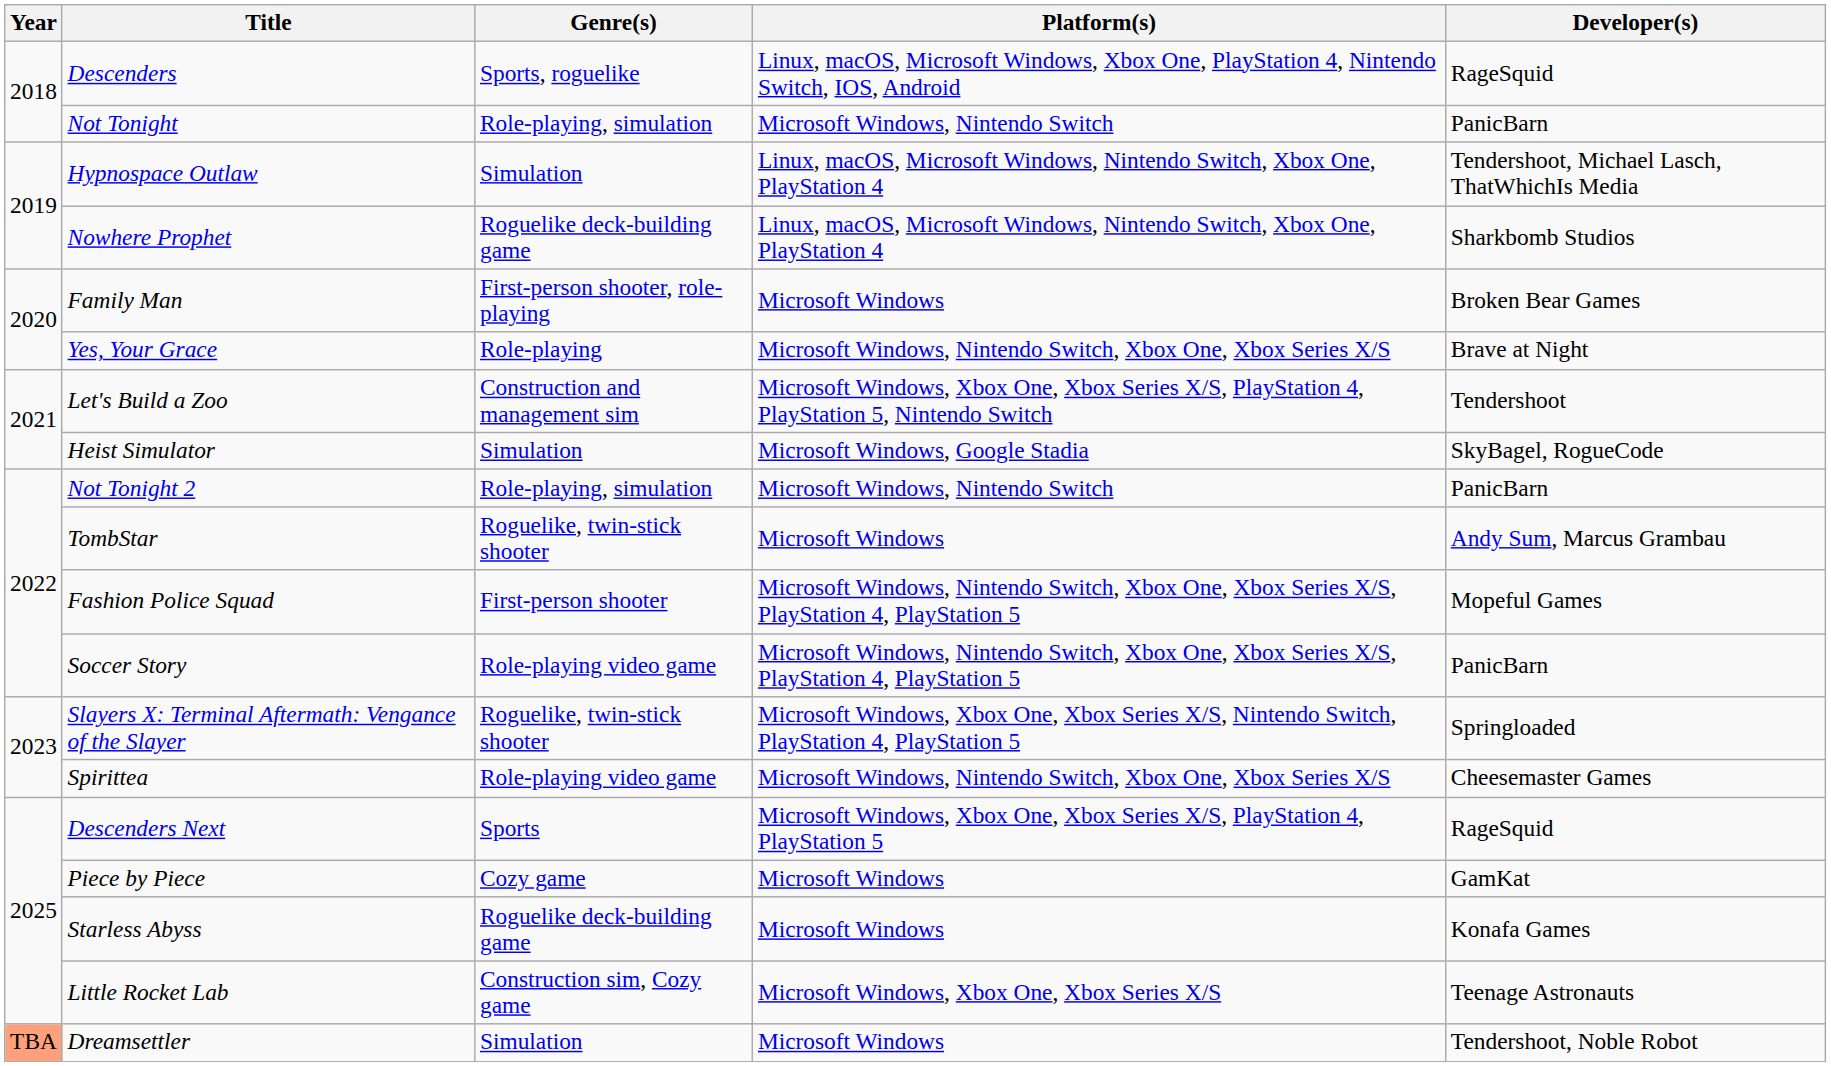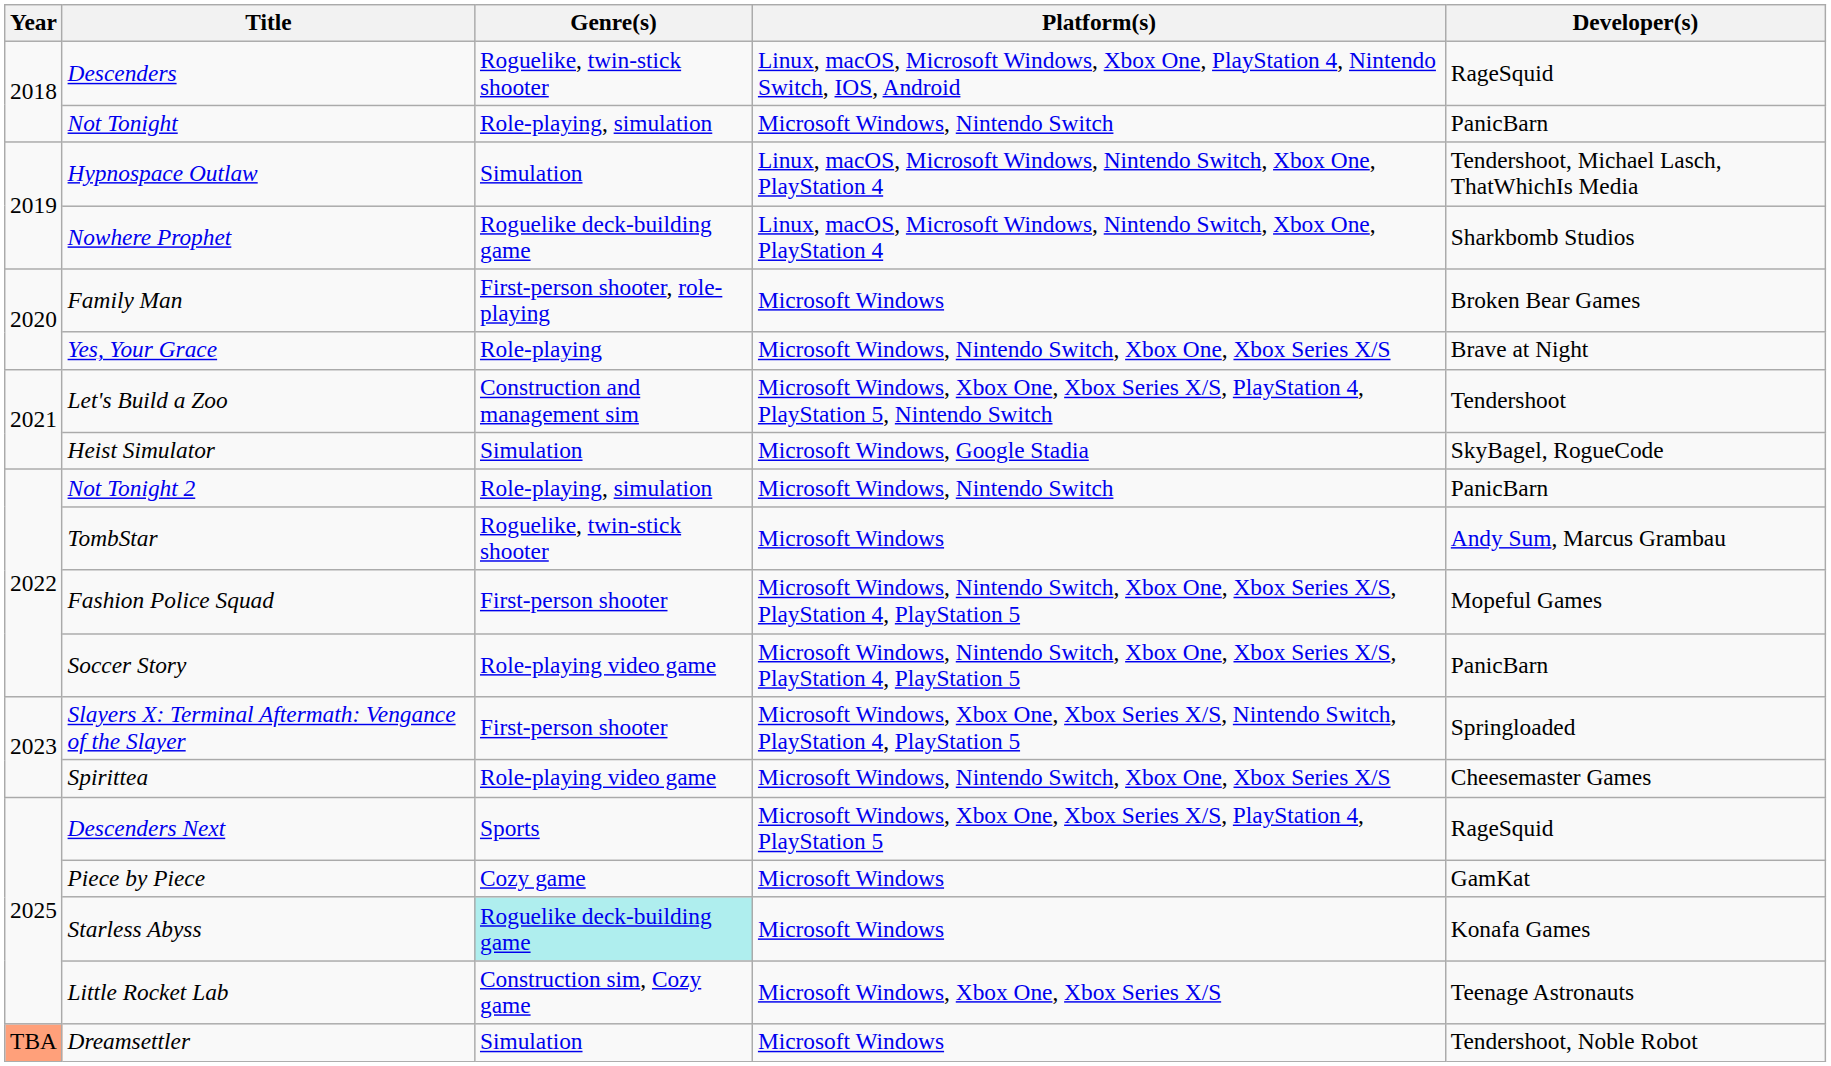 <table class="wikitable sortable">
 <tr>
 <th>Year</th>
 <th>Title</th>
 <th>Genre(s)</th>
 <th>Platform(s)</th>
 <th>Developer(s)</th>
 </tr>
 <tr>
 <td rowspan="2">2018</td>
 <td><em><a href='#'>Descenders</a></em></td>
-<td><a href='#'>Sports</a>, <a href='#'>roguelike</a></td>
+<td><a href='#'>Roguelike</a>, <a href='#'>twin-stick shooter</a></td>
 <td><a href='#'>Linux</a>, <a href='#'>macOS</a>, <a href='#'>Microsoft Windows</a>, <a href='#'>Xbox One</a>, <a href='#'>PlayStation 4</a>, <a href='#'>Nintendo Switch</a>, <a href='#'>IOS</a>, <a href='#'>Android</a></td>
 <td> RageSquid</td>
 </tr>
 <tr>
 <td><em><a href='#'>Not Tonight</a></em></td>
 <td><a href='#'>Role-playing</a>, <a href='#'>simulation</a></td>
 <td><a href='#'>Microsoft Windows</a>, <a href='#'>Nintendo Switch</a></td>
 <td> PanicBarn</td>
 </tr>
 <tr>
 <td rowspan="2">2019</td>
 <td><em><a href='#'>Hypnospace Outlaw</a></em></td>
 <td><a href='#'>Simulation</a></td>
 <td><a href='#'>Linux</a>, <a href='#'>macOS</a>, <a href='#'>Microsoft Windows</a>, <a href='#'>Nintendo Switch</a>, <a href='#'>Xbox One</a>, <a href='#'>PlayStation 4</a></td>
 <td> Tendershoot, Michael Lasch, ThatWhichIs Media</td>
 </tr>
 <tr>
 <td><em><a href='#'>Nowhere Prophet</a></em></td>
 <td><a href='#'>Roguelike deck-building game</a></td>
 <td><a href='#'>Linux</a>, <a href='#'>macOS</a>, <a href='#'>Microsoft Windows</a>, <a href='#'>Nintendo Switch</a>, <a href='#'>Xbox One</a>, <a href='#'>PlayStation 4</a></td>
 <td> Sharkbomb Studios</td>
 </tr>
 <tr>
 <td rowspan="2">2020</td>
 <td><em>Family Man</em></td>
 <td><a href='#'>First-person shooter</a>, <a href='#'>role-playing</a></td>
 <td><a href='#'>Microsoft Windows</a></td>
 <td> Broken Bear Games</td>
 </tr>
 <tr>
 <td><em><a href='#'>Yes, Your Grace</a></em></td>
 <td><a href='#'>Role-playing</a></td>
 <td><a href='#'>Microsoft Windows</a>, <a href='#'>Nintendo Switch</a>, <a href='#'>Xbox One</a>, <a href='#'>Xbox Series X/S</a></td>
 <td> Brave at Night</td>
 </tr>
 <tr>
 <td rowspan="2">2021</td>
 <td><em>Let's Build a Zoo</em></td>
 <td><a href='#'>Construction and management sim</a></td>
 <td><a href='#'>Microsoft Windows</a>, <a href='#'>Xbox One</a>, <a href='#'>Xbox Series X/S</a>, <a href='#'>PlayStation 4</a>, <a href='#'>PlayStation 5</a>, <a href='#'>Nintendo Switch</a></td>
 <td> Tendershoot</td>
 </tr>
 <tr>
 <td><em>Heist Simulator</em></td>
 <td><a href='#'>Simulation</a></td>
 <td><a href='#'>Microsoft Windows</a>, <a href='#'>Google Stadia</a></td>
 <td> SkyBagel, RogueCode</td>
 </tr>
 <tr>
 <td rowspan="4">2022</td>
 <td><em><a href='#'>Not Tonight 2</a></em></td>
 <td><a href='#'>Role-playing</a>, <a href='#'>simulation</a></td>
 <td><a href='#'>Microsoft Windows</a>, <a href='#'>Nintendo Switch</a></td>
 <td> PanicBarn</td>
 </tr>
 <tr>
 <td><em>TombStar</em></td>
 <td><a href='#'>Roguelike</a>, <a href='#'>twin-stick shooter</a></td>
 <td><a href='#'>Microsoft Windows</a></td>
 <td> <a href='#'>Andy Sum</a>, Marcus Grambau</td>
 </tr>
 <tr>
 <td><em>Fashion Police Squad</em></td>
 <td><a href='#'>First-person shooter</a></td>
 <td><a href='#'>Microsoft Windows</a>, <a href='#'>Nintendo Switch</a>, <a href='#'>Xbox One</a>, <a href='#'>Xbox Series X/S</a>, <a href='#'>PlayStation 4</a>, <a href='#'>PlayStation 5</a></td>
 <td> Mopeful Games</td>
 </tr>
 <tr>
 <td><em>Soccer Story</em></td>
 <td><a href='#'>Role-playing video game</a></td>
 <td><a href='#'>Microsoft Windows</a>, <a href='#'>Nintendo Switch</a>, <a href='#'>Xbox One</a>, <a href='#'>Xbox Series X/S</a>, <a href='#'>PlayStation 4</a>, <a href='#'>PlayStation 5</a></td>
 <td> PanicBarn</td>
 </tr>
 <tr>
 <td rowspan="2">2023</td>
 <td><em><a href='#'>Slayers X: Terminal Aftermath: Vengance of the Slayer</a></em></td>
-<td><a href='#'>Roguelike</a>, <a href='#'>twin-stick shooter</a></td>
+<td><a href='#'>First-person shooter</a></td>
 <td><a href='#'>Microsoft Windows</a>, <a href='#'>Xbox One</a>, <a href='#'>Xbox Series X/S</a>, <a href='#'>Nintendo Switch</a>, <a href='#'>PlayStation 4</a>, <a href='#'>PlayStation 5</a></td>
 <td> Springloaded</td>
 </tr>
 <tr>
 <td><em>Spirittea</em></td>
 <td><a href='#'>Role-playing video game</a></td>
 <td><a href='#'>Microsoft Windows</a>, <a href='#'>Nintendo Switch</a>, <a href='#'>Xbox One</a>, <a href='#'>Xbox Series X/S</a></td>
 <td> Cheesemaster Games</td>
 </tr>
 <tr>
 <td rowspan="4">2025</td>
 <td><em><a href='#'>Descenders Next</a></em></td>
 <td><a href='#'>Sports</a></td>
 <td><a href='#'>Microsoft Windows</a>, <a href='#'>Xbox One</a>, <a href='#'>Xbox Series X/S</a>, <a href='#'>PlayStation 4</a>, <a href='#'>PlayStation 5</a></td>
 <td> RageSquid</td>
 </tr>
 <tr>
 <td><em>Piece by Piece</em></td>
 <td><a href='#'>Cozy game</a></td>
 <td><a href='#'>Microsoft Windows</a></td>
 <td> GamKat</td>
 </tr>
 <tr>
 <td><em>Starless Abyss</em></td>
-<td><a href='#'>Roguelike deck-building game</a></td>
+<td style="background: paleturquoise;"><a href='#'>Roguelike deck-building game</a></td>
 <td><a href='#'>Microsoft Windows</a></td>
 <td> Konafa Games</td>
 </tr>
 <tr>
 <td><em>Little Rocket Lab</em></td>
 <td><a href='#'>Construction sim</a>, <a href='#'>Cozy game</a></td>
 <td><a href='#'>Microsoft Windows</a>, <a href='#'>Xbox One</a>, <a href='#'>Xbox Series X/S</a></td>
 <td> Teenage Astronauts</td>
 </tr>
 <tr>
 <td rowspan="1" style="background: lightsalmon;">TBA</td>
 <td><em>Dreamsettler</em></td>
 <td><a href='#'>Simulation</a></td>
 <td><a href='#'>Microsoft Windows</a></td>
 <td> Tendershoot, Noble Robot</td>
 </tr>
 </table>
